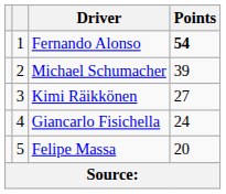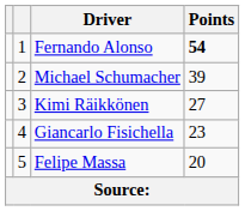 <table class="wikitable" style="font-size: 85%;">
 <tr>
 <th></th>
 <th></th>
 <th>Driver</th>
 <th>Points</th>
 </tr>
 <tr>
 <td></td>
 <td align="center">1</td>
 <td> <a href='#'>Fernando Alonso</a></td>
 <td><strong>54</strong></td>
 </tr>
 <tr>
 <td></td>
 <td align="center">2</td>
 <td> <a href='#'>Michael Schumacher</a></td>
 <td>39</td>
 </tr>
 <tr>
 <td></td>
 <td align="center">3</td>
 <td> <a href='#'>Kimi Räikkönen</a></td>
 <td>27</td>
 </tr>
 <tr>
 <td></td>
 <td align="center">4</td>
 <td> <a href='#'>Giancarlo Fisichella</a></td>
-<td>24</td>
+<td>23</td>
 </tr>
 <tr>
 <td></td>
 <td align="center">5</td>
 <td> <a href='#'>Felipe Massa</a></td>
 <td>20</td>
 </tr>
 <tr>
 <th colspan=4>Source: </th>
 </tr>
 </table>
